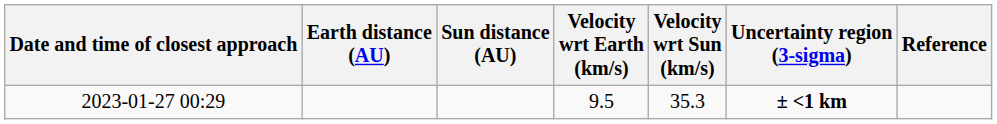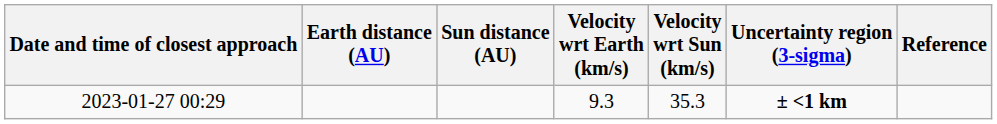 <table class="wikitable" style="text-align: center; font-size: 0.9em;">
 <tr>
 <th>Date and time of closest approach</th>
 <th>Earth distance<br>(<a href='#'>AU</a>)</th>
 <th>Sun distance<br>(AU)</th>
 <th>Velocity<br>wrt Earth<br>(km/s)</th>
 <th>Velocity<br>wrt Sun<br>(km/s)</th>
 <th>Uncertainty region<br>(<a href='#'>3-sigma</a>)</th>
 <th>Reference</th>
 </tr>
 <tr>
 <td>2023-01-27 00:29</td>
 <td></td>
 <td></td>
-<td>9.5</td>
+<td>9.3</td>
 <td>35.3</td>
 <td><strong>± <1 km</strong></td>
 <td><small></small></td>
 </tr>
 </table>
